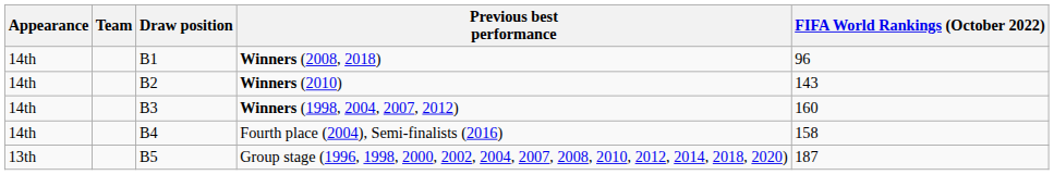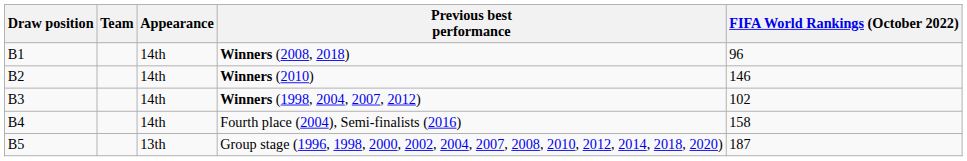 <table class="wikitable" style="text-align:left;">
 <tr>
+<th>Draw position</th>
+<th>Team</th>
 <th>Appearance</th>
-<th>Team</th>
-<th>Draw position</th>
 <th>Previous best<br>performance</th>
 <th><a href='#'>FIFA World Rankings</a> (October 2022)</th>
 </tr>
 <tr>
+<td>B1</td>
+<td style=white-space:nowrap></td>
 <td data-sort-value="37">14th</td>
-<td style=white-space:nowrap></td>
-<td>B1</td>
 <td data-sort-value="6.04"><strong>Winners</strong> (<a href='#'>2008</a>, <a href='#'>2018</a>)</td>
 <td>96</td>
 </tr>
 <tr>
+<td>B2</td>
+<td style=white-space:nowrap></td>
 <td data-sort-value="37">14th</td>
-<td style=white-space:nowrap></td>
-<td>B2</td>
 <td data-sort-value="6.04"><strong>Winners</strong> (<a href='#'>2010</a>)</td>
-<td>143</td>
+<td>146</td>
 </tr>
 <tr>
+<td>B3</td>
+<td style=white-space:nowrap></td>
 <td data-sort-value="37">14th</td>
-<td style=white-space:nowrap></td>
-<td>B3</td>
 <td data-sort-value="6.04"><strong>Winners</strong> (<a href='#'>1998</a>, <a href='#'>2004</a>, <a href='#'>2007</a>, <a href='#'>2012</a>)</td>
-<td>160</td>
+<td>102</td>
 </tr>
 <tr>
+<td>B4</td>
+<td style=white-space:nowrap></td>
 <td data-sort-value="37">14th</td>
-<td style=white-space:nowrap></td>
-<td>B4</td>
 <td data-sort-value="6.04">Fourth place (<a href='#'>2004</a>), Semi-finalists (<a href='#'>2016</a>)</td>
 <td>158</td>
 </tr>
 <tr>
+<td>B5</td>
+<td style=white-space:nowrap></td>
 <td>13th</td>
-<td style=white-space:nowrap></td>
-<td>B5</td>
 <td>Group stage (<a href='#'>1996</a>, <a href='#'>1998</a>, <a href='#'>2000</a>, <a href='#'>2002</a>, <a href='#'>2004</a>, <a href='#'>2007</a>, <a href='#'>2008</a>, <a href='#'>2010</a>, <a href='#'>2012</a>, <a href='#'>2014</a>, <a href='#'>2018</a>, <a href='#'>2020</a>)</td>
 <td>187</td>
 </tr>
 </table>
